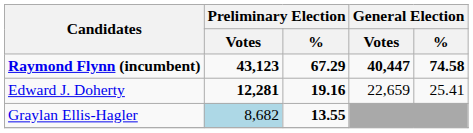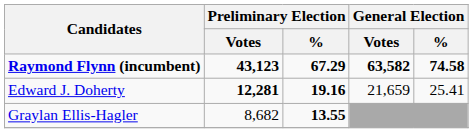 <table class=wikitable>
 <tr>
 <th colspan=1 rowspan=2><strong>Candidates</strong></th>
 <th colspan=2><strong>Preliminary Election</strong></th>
 <th colspan=2><strong>General Election</strong></th>
 </tr>
 <tr>
 <th>Votes</th>
 <th>%</th>
 <th>Votes</th>
 <th>%</th>
 </tr>
 <tr>
 <td><strong><a href='#'>Raymond Flynn</a> (incumbent)</strong></td>
 <td align="right"><strong>43,123</strong></td>
 <td align="right"><strong>67.29</strong></td>
-<td align="right"><strong>40,447</strong></td>
+<td align="right"><strong>63,582</strong></td>
 <td align="right"><strong>74.58</strong></td>
 </tr>
 <tr>
 <td><a href='#'>Edward J. Doherty</a></td>
 <td align="right"><strong>12,281</strong></td>
 <td align="right"><strong>19.16</strong></td>
-<td align="right">22,659</td>
+<td align="right">21,659</td>
 <td align="right">25.41</td>
 </tr>
 <tr>
 <td><a href='#'>Graylan Ellis-Hagler</a></td>
-<td align="right" style="background: lightblue;">8,682</td>
+<td align="right">8,682</td>
 <td align="right"><strong>13.55</strong></td>
 <td colspan=2 bgcolor= darkgray></td>
 </tr>
 <tr>
 </tr>
 </table>
